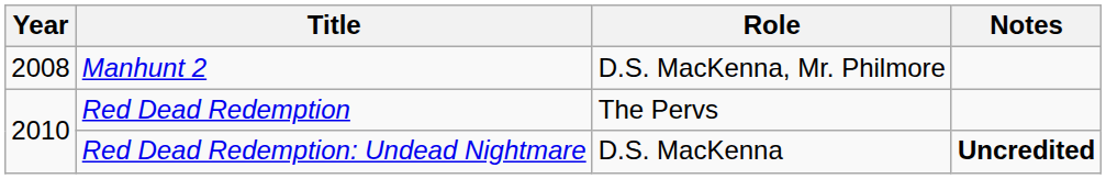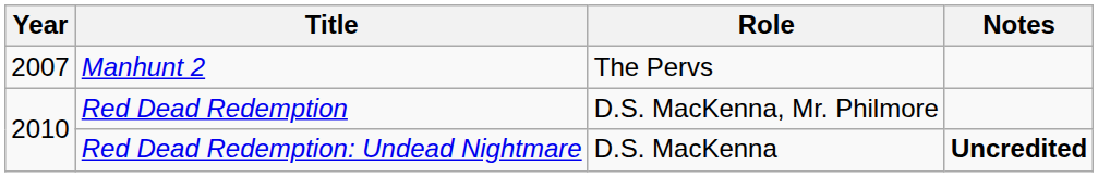 <table class="wikitable">
 <tr>
 <th>Year</th>
 <th>Title</th>
 <th>Role</th>
 <th>Notes</th>
 </tr>
 <tr>
-<td>2008</td>
+<td>2007</td>
 <td><em><a href='#'>Manhunt 2</a></em></td>
-<td>D.S. MacKenna, Mr. Philmore</td>
+<td>The Pervs</td>
 <td></td>
 </tr>
 <tr>
 <td rowspan="2">2010</td>
 <td><em><a href='#'>Red Dead Redemption</a></em></td>
-<td>The Pervs</td>
+<td>D.S. MacKenna, Mr. Philmore</td>
 <td></td>
 </tr>
 <tr>
 <td><em><a href='#'>Red Dead Redemption: Undead Nightmare</a></em></td>
 <td>D.S. MacKenna</td>
 <td><strong>Uncredited</strong></td>
 </tr>
 </table>
